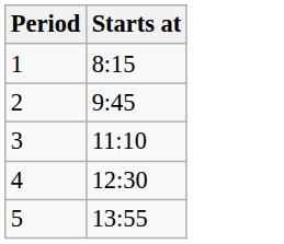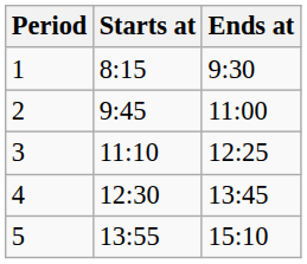 <table class="wikitable">
 <tr>
 <th>Period</th>
 <th>Starts at</th>
+<th>Ends at</th>
 </tr>
 <tr>
 <td>1</td>
 <td>8:15</td>
+<td>9:30</td>
 </tr>
 <tr>
 <td>2</td>
 <td>9:45</td>
+<td>11:00</td>
 </tr>
 <tr>
 <td>3</td>
 <td>11:10</td>
+<td>12:25</td>
 </tr>
 <tr>
 <td>4</td>
 <td>12:30</td>
+<td>13:45</td>
 </tr>
 <tr>
 <td>5</td>
 <td>13:55</td>
+<td>15:10</td>
 </tr>
 </table>
